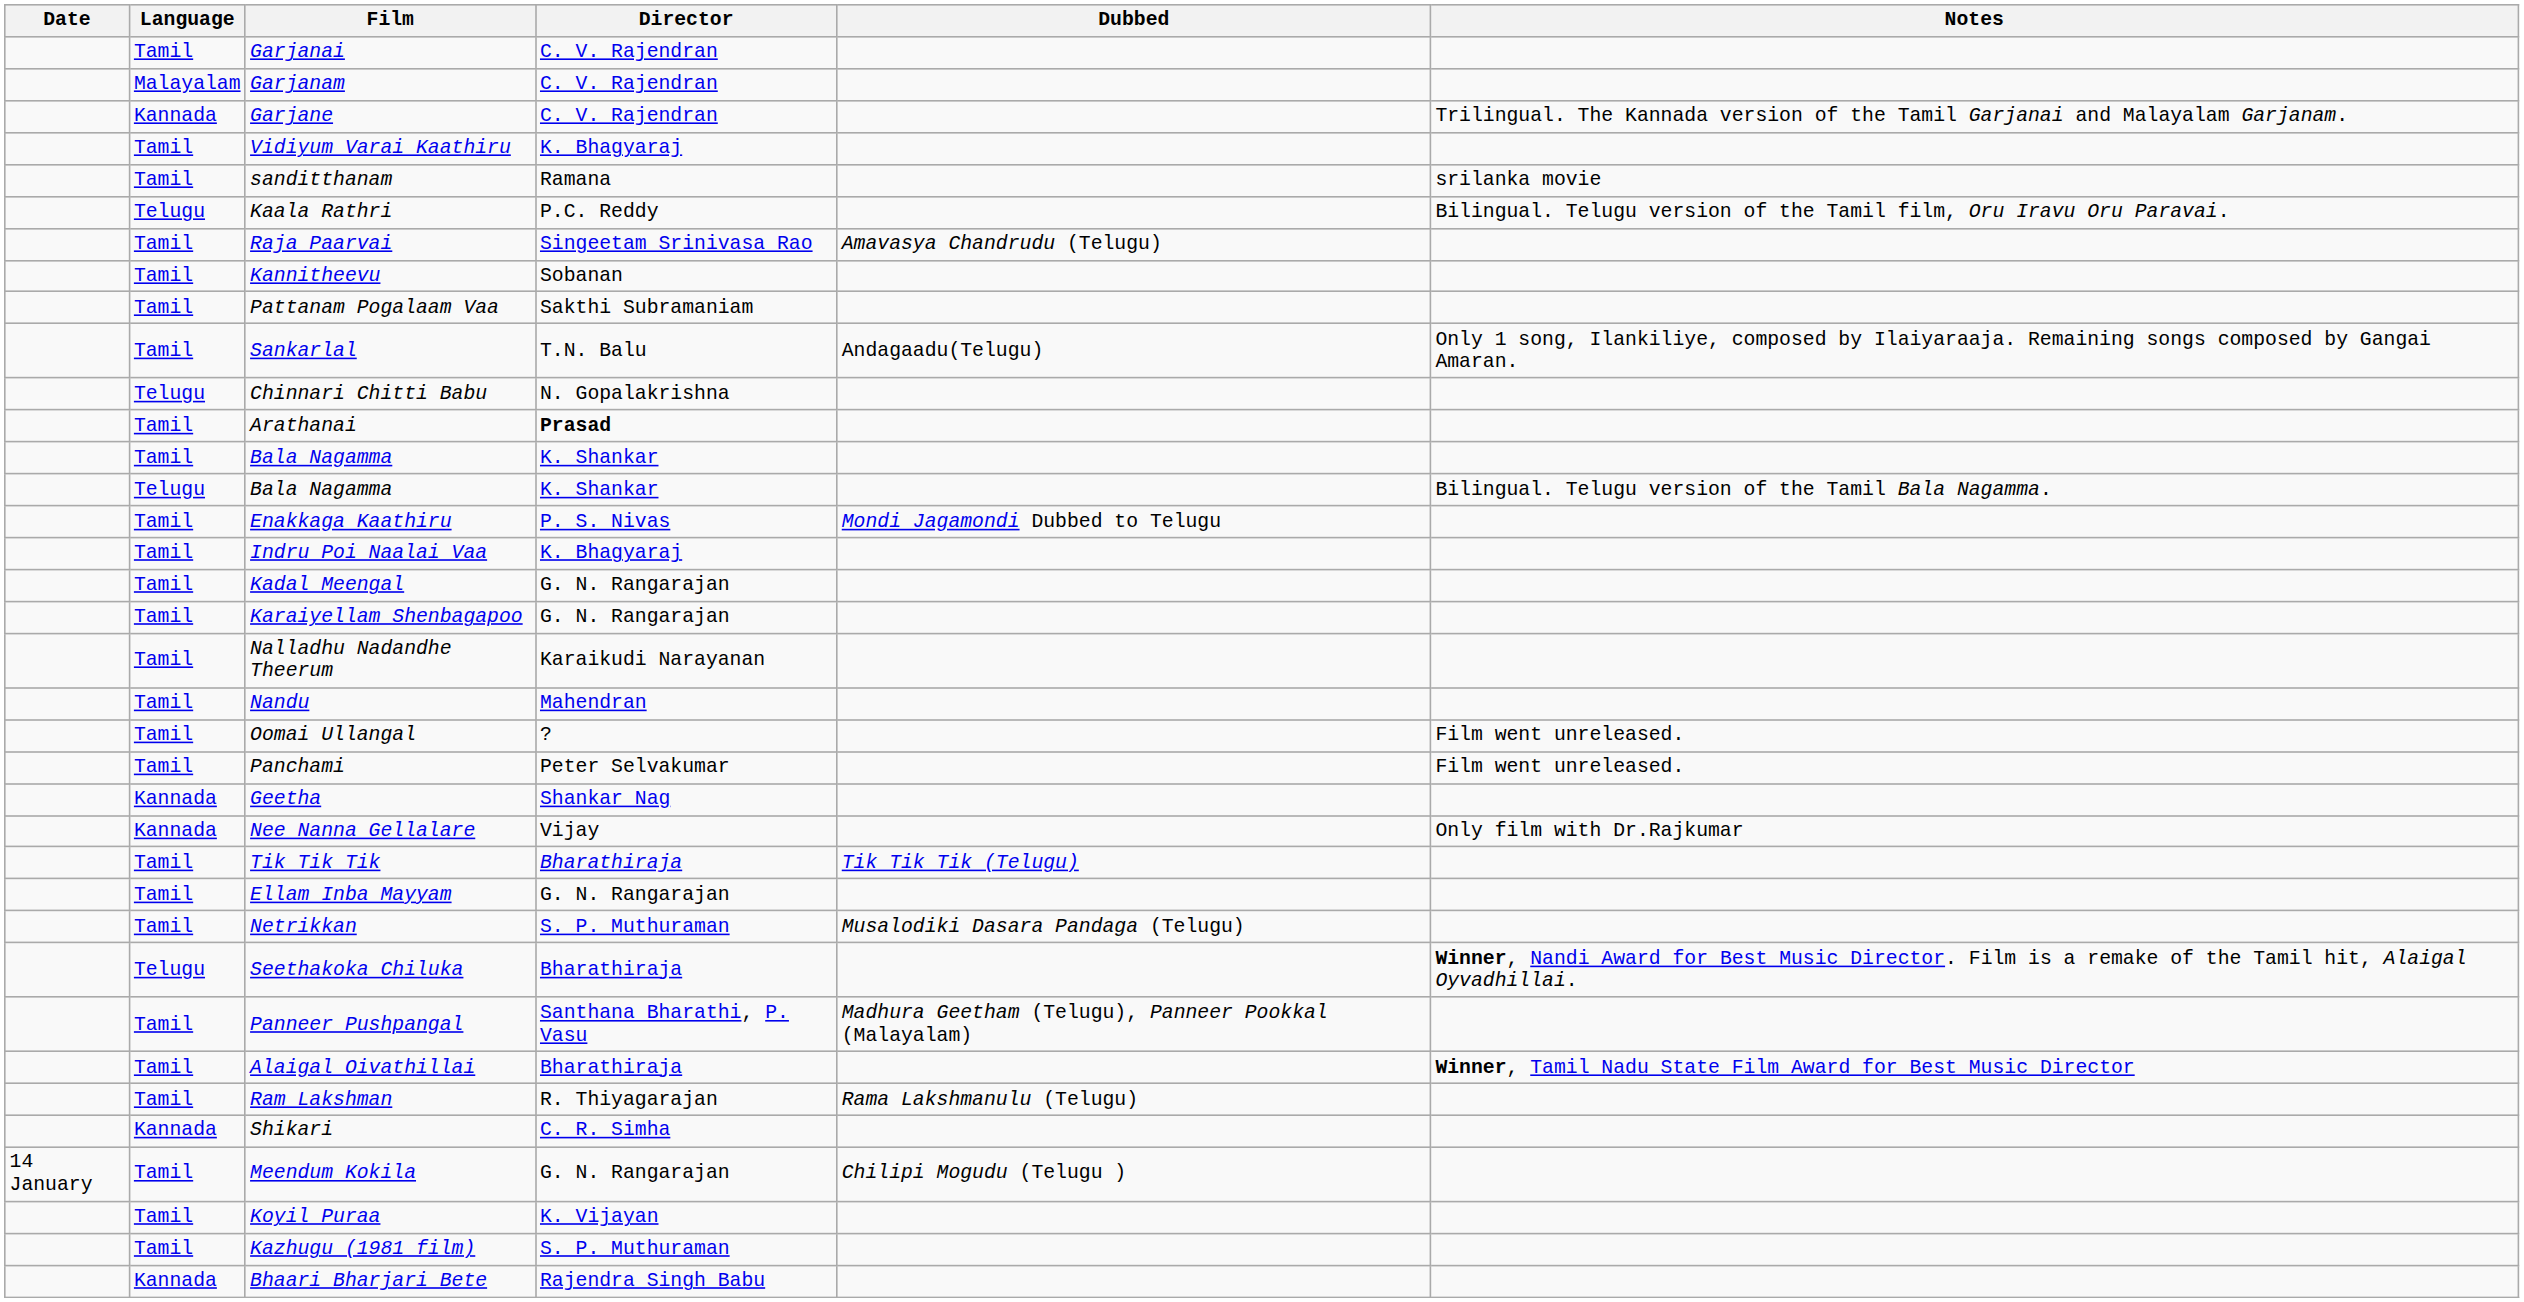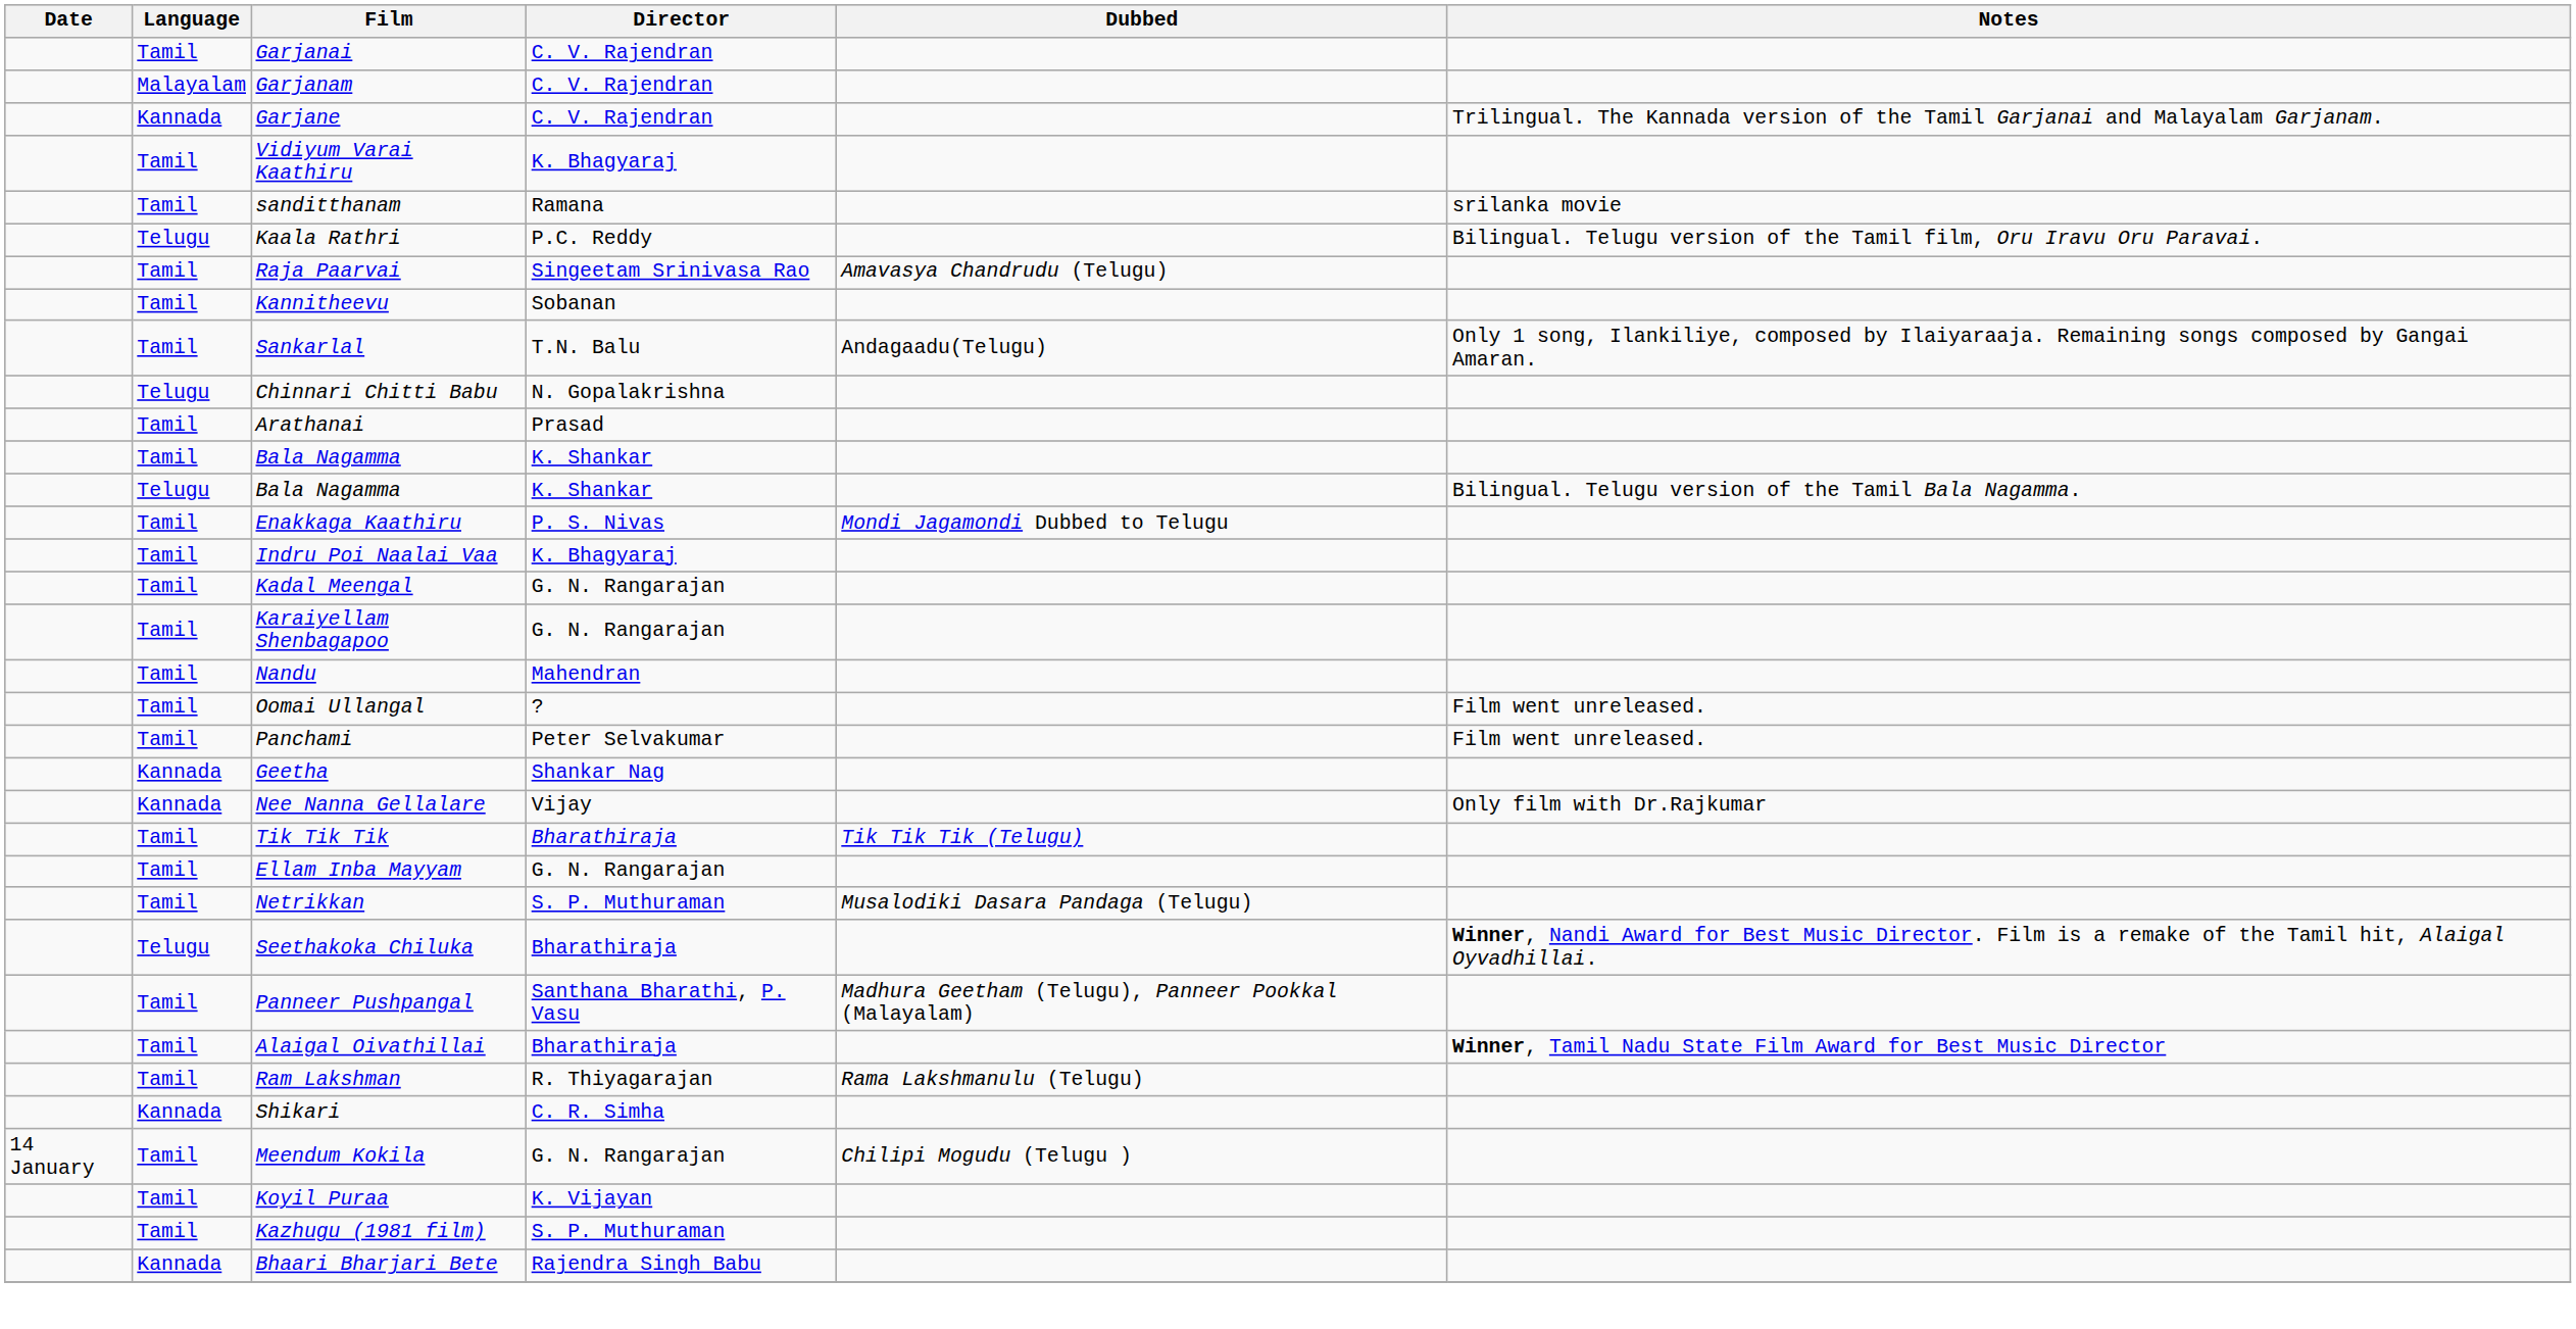 <table class="wikitable sortable" style="font-size:95%;">
 <tr>
 <th>Date</th>
 <th>Language</th>
 <th>Film</th>
 <th>Director</th>
 <th>Dubbed</th>
 <th>Notes</th>
 </tr>
 <tr>
 <td></td>
 <td><a href='#'>Tamil</a></td>
 <td><em><a href='#'>Garjanai</a></em></td>
 <td><a href='#'>C. V. Rajendran</a></td>
 <td></td>
 <td></td>
 </tr>
 <tr>
 <td></td>
 <td><a href='#'>Malayalam</a></td>
 <td><em><a href='#'>Garjanam</a></em></td>
 <td><a href='#'>C. V. Rajendran</a></td>
 <td></td>
 <td></td>
 </tr>
 <tr>
 <td></td>
 <td><a href='#'>Kannada</a></td>
 <td><em><a href='#'>Garjane</a></em></td>
 <td><a href='#'>C. V. Rajendran</a></td>
 <td></td>
 <td>Trilingual. The Kannada version of the Tamil <em>Garjanai</em> and Malayalam <em>Garjanam</em>.</td>
 </tr>
 <tr>
 <td></td>
 <td><a href='#'>Tamil</a></td>
 <td><em><a href='#'>Vidiyum Varai Kaathiru</a></em></td>
 <td><a href='#'>K. Bhagyaraj</a></td>
 <td></td>
 <td></td>
 </tr>
 <tr>
 <td></td>
 <td><a href='#'>Tamil</a></td>
 <td><em>sanditthanam</em></td>
 <td>Ramana</td>
 <td></td>
 <td>srilanka movie</td>
 </tr>
 <tr>
 <td></td>
 <td><a href='#'>Telugu</a></td>
 <td><em>Kaala Rathri</em></td>
 <td>P.C. Reddy</td>
 <td></td>
 <td>Bilingual. Telugu version of the Tamil film, <em>Oru Iravu Oru Paravai</em>.</td>
 </tr>
 <tr>
 <td></td>
 <td><a href='#'>Tamil</a></td>
 <td><em><a href='#'>Raja Paarvai</a></em></td>
 <td><a href='#'>Singeetam Srinivasa Rao</a></td>
 <td><em>Amavasya Chandrudu</em> (Telugu)</td>
 <td></td>
 </tr>
 <tr>
 <td></td>
 <td><a href='#'>Tamil</a></td>
 <td><em><a href='#'>Kannitheevu</a></em></td>
 <td>Sobanan</td>
 <td></td>
 <td></td>
 </tr>
 <tr>
 <td></td>
 <td><a href='#'>Tamil</a></td>
-<td><em>Pattanam Pogalaam Vaa</em></td>
-<td>Sakthi Subramaniam</td>
-<td></td>
-<td></td>
-</tr>
-<tr>
-<td></td>
-<td><a href='#'>Tamil</a></td>
 <td><em><a href='#'>Sankarlal</a></em></td>
 <td>T.N. Balu</td>
 <td>Andagaadu(Telugu)</td>
 <td>Only 1 song, Ilankiliye, composed by Ilaiyaraaja. Remaining songs composed by Gangai Amaran.</td>
 </tr>
 <tr>
 <td></td>
 <td><a href='#'>Telugu</a></td>
 <td><em>Chinnari Chitti Babu</em></td>
 <td>N. Gopalakrishna</td>
 <td></td>
 <td></td>
 </tr>
 <tr>
 <td></td>
 <td><a href='#'>Tamil</a></td>
 <td><em>Arathanai</em></td>
-<td><strong>Prasad</strong></td>
+<td>Prasad</td>
 <td></td>
 <td></td>
 </tr>
 <tr>
 <td></td>
 <td><a href='#'>Tamil</a></td>
 <td><em><a href='#'>Bala Nagamma</a></em></td>
 <td><a href='#'>K. Shankar</a></td>
 <td></td>
 <td></td>
 </tr>
 <tr>
 <td></td>
 <td><a href='#'>Telugu</a></td>
 <td><em>Bala Nagamma</em></td>
 <td><a href='#'>K. Shankar</a></td>
 <td></td>
 <td>Bilingual. Telugu version of the Tamil <em>Bala Nagamma</em>.</td>
 </tr>
 <tr>
 <td></td>
 <td><a href='#'>Tamil</a></td>
 <td><em><a href='#'>Enakkaga Kaathiru</a></em></td>
 <td><a href='#'>P. S. Nivas</a></td>
 <td><em><a href='#'>Mondi Jagamondi</a></em> Dubbed to Telugu</td>
 <td></td>
 </tr>
 <tr>
 <td></td>
 <td><a href='#'>Tamil</a></td>
 <td><em><a href='#'>Indru Poi Naalai Vaa</a></em></td>
 <td><a href='#'>K. Bhagyaraj</a></td>
 <td></td>
 <td></td>
 </tr>
 <tr>
 <td></td>
 <td><a href='#'>Tamil</a></td>
 <td><em><a href='#'>Kadal Meengal</a></em></td>
 <td>G. N. Rangarajan</td>
 <td></td>
 <td></td>
 </tr>
 <tr>
 <td></td>
 <td><a href='#'>Tamil</a></td>
 <td><em><a href='#'>Karaiyellam Shenbagapoo</a></em></td>
 <td>G. N. Rangarajan</td>
-<td></td>
-<td></td>
-</tr>
-<tr>
-<td></td>
-<td><a href='#'>Tamil</a></td>
-<td><em>Nalladhu Nadandhe Theerum</em></td>
-<td>Karaikudi Narayanan</td>
 <td></td>
 <td></td>
 </tr>
 <tr>
 <td></td>
 <td><a href='#'>Tamil</a></td>
 <td><em><a href='#'>Nandu</a></em></td>
 <td><a href='#'>Mahendran</a></td>
 <td></td>
 <td></td>
 </tr>
 <tr>
 <td></td>
 <td><a href='#'>Tamil</a></td>
 <td><em>Oomai Ullangal</em></td>
 <td>?</td>
 <td></td>
 <td>Film went unreleased.</td>
 </tr>
 <tr>
 <td></td>
 <td><a href='#'>Tamil</a></td>
 <td><em>Panchami</em></td>
 <td>Peter Selvakumar</td>
 <td></td>
 <td>Film went unreleased.</td>
 </tr>
 <tr>
 <td></td>
 <td><a href='#'>Kannada</a></td>
 <td><em><a href='#'>Geetha</a></em></td>
 <td><a href='#'>Shankar Nag</a></td>
 <td></td>
 <td></td>
 </tr>
 <tr>
 <td></td>
 <td><a href='#'>Kannada</a></td>
 <td><em><a href='#'>Nee Nanna Gellalare</a></em></td>
 <td>Vijay</td>
 <td></td>
 <td>Only film with Dr.Rajkumar</td>
 </tr>
 <tr>
 <td></td>
 <td><a href='#'>Tamil</a></td>
 <td><em><a href='#'>Tik Tik Tik</a></em></td>
 <td><em><a href='#'>Bharathiraja</a></em></td>
 <td><em><a href='#'>Tik Tik Tik (Telugu)</a></em></td>
 <td></td>
 </tr>
 <tr>
 <td></td>
 <td><a href='#'>Tamil</a></td>
 <td><em><a href='#'>Ellam Inba Mayyam</a></em></td>
 <td>G. N. Rangarajan</td>
 <td></td>
 <td></td>
 </tr>
 <tr>
 <td></td>
 <td><a href='#'>Tamil</a></td>
 <td><em><a href='#'>Netrikkan</a></em></td>
 <td><a href='#'>S. P. Muthuraman</a></td>
 <td><em>Musalodiki Dasara Pandaga</em> (Telugu)</td>
 <td></td>
 </tr>
 <tr>
 <td></td>
 <td><a href='#'>Telugu</a></td>
 <td><em><a href='#'>Seethakoka Chiluka</a></em></td>
 <td><a href='#'>Bharathiraja</a></td>
 <td></td>
 <td><strong>Winner</strong>, <a href='#'>Nandi Award for Best Music Director</a>. Film is a remake of the Tamil hit, <em>Alaigal Oyvadhillai</em>.</td>
 </tr>
 <tr>
 <td></td>
 <td><a href='#'>Tamil</a></td>
 <td><em><a href='#'>Panneer Pushpangal</a></em></td>
 <td><a href='#'>Santhana Bharathi</a>, <a href='#'>P. Vasu</a></td>
 <td><em>Madhura Geetham</em> (Telugu), <em>Panneer Pookkal</em> (Malayalam)</td>
 <td></td>
 </tr>
 <tr>
 <td></td>
 <td><a href='#'>Tamil</a></td>
 <td><em><a href='#'>Alaigal Oivathillai</a></em></td>
 <td><a href='#'>Bharathiraja</a></td>
 <td></td>
 <td><strong>Winner</strong>, <a href='#'>Tamil Nadu State Film Award for Best Music Director</a></td>
 </tr>
 <tr>
 <td></td>
 <td><a href='#'>Tamil</a></td>
 <td><em><a href='#'>Ram Lakshman</a></em></td>
 <td>R. Thiyagarajan</td>
 <td><em>Rama Lakshmanulu</em> (Telugu)</td>
 <td></td>
 </tr>
 <tr>
 <td></td>
 <td><a href='#'>Kannada</a></td>
 <td><em>Shikari</em></td>
 <td><a href='#'>C. R. Simha</a></td>
 <td></td>
 <td></td>
 </tr>
 <tr>
 <td>14 January</td>
 <td><a href='#'>Tamil</a></td>
 <td><em><a href='#'>Meendum Kokila</a></em></td>
 <td>G. N. Rangarajan</td>
 <td><em>Chilipi Mogudu</em> (Telugu ) </td>
 <td></td>
 </tr>
 <tr>
 <td></td>
 <td><a href='#'>Tamil</a></td>
 <td><em><a href='#'>Koyil Puraa</a></em></td>
 <td><a href='#'>K. Vijayan</a></td>
 <td></td>
 <td></td>
 </tr>
 <tr>
 <td></td>
 <td><a href='#'>Tamil</a></td>
 <td><em><a href='#'>Kazhugu (1981 film)</a></em></td>
 <td><a href='#'>S. P. Muthuraman</a></td>
 <td></td>
 <td></td>
 </tr>
 <tr>
 <td></td>
 <td><a href='#'>Kannada</a></td>
 <td><em><a href='#'>Bhaari Bharjari Bete</a></em></td>
 <td><a href='#'>Rajendra Singh Babu</a></td>
 <td></td>
 <td></td>
 </tr>
 <tr>
 </tr>
 </table>
